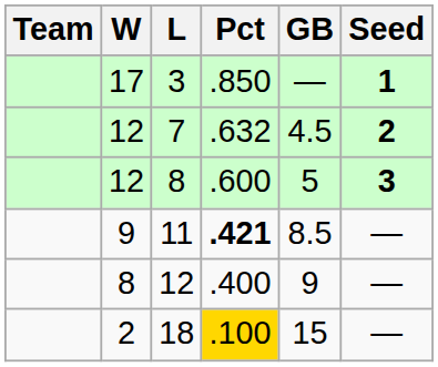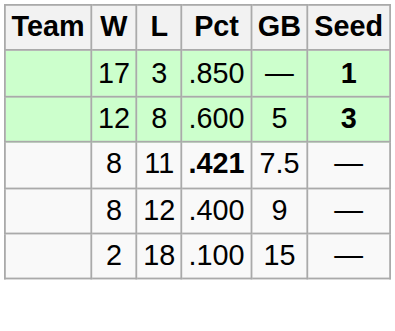 <table class=wikitable>
 <tr>
 <th>Team</th>
 <th>W</th>
 <th>L</th>
 <th>Pct</th>
 <th>GB</th>
 <th>Seed</th>
 </tr>
 <tr bgcolor=ccffcc align=center>
 <td></td>
 <td>17</td>
 <td>3</td>
 <td>.850</td>
 <td>—</td>
 <td><strong>1</strong></td>
 </tr>
 <tr bgcolor=ccffcc align=center>
 <td></td>
 <td>12</td>
-<td>7</td>
-<td>.632</td>
-<td>4.5</td>
-<td><strong>2</strong></td>
-</tr>
-<tr bgcolor=ccffcc align=center>
-<td></td>
-<td>12</td>
 <td>8</td>
 <td>.600</td>
 <td>5</td>
 <td><strong>3</strong></td>
 </tr>
 <tr align=center>
 <td></td>
-<td>9</td>
+<td>8</td>
 <td>11</td>
 <td><strong>.421</strong></td>
-<td>8.5</td>
+<td>7.5</td>
 <td>—</td>
 </tr>
 <tr align=center>
 <td></td>
 <td>8</td>
 <td>12</td>
 <td>.400</td>
 <td>9</td>
 <td>—</td>
 </tr>
 <tr align=center>
 <td></td>
 <td>2</td>
 <td>18</td>
-<td style="background: gold;">.100</td>
+<td>.100</td>
 <td>15</td>
 <td>—</td>
 </tr>
 </table>
